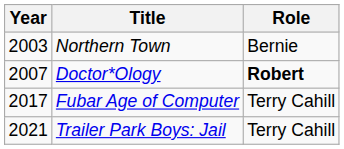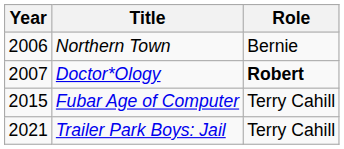 <table class="wikitable sortable">
 <tr>
 <th>Year</th>
 <th>Title</th>
 <th>Role</th>
 </tr>
 <tr>
-<td>2003</td>
+<td>2006</td>
 <td><em>Northern Town</em></td>
 <td>Bernie</td>
 </tr>
 <tr>
 <td>2007</td>
 <td><em><a href='#'>Doctor*Ology</a></em></td>
 <td><strong>Robert</strong></td>
 </tr>
 <tr>
-<td>2017</td>
+<td>2015</td>
 <td><em><a href='#'>Fubar Age of Computer</a></em></td>
 <td>Terry Cahill</td>
 </tr>
 <tr>
 <td>2021</td>
 <td><em><a href='#'>Trailer Park Boys: Jail</a></em></td>
 <td>Terry Cahill</td>
 </tr>
 </table>
